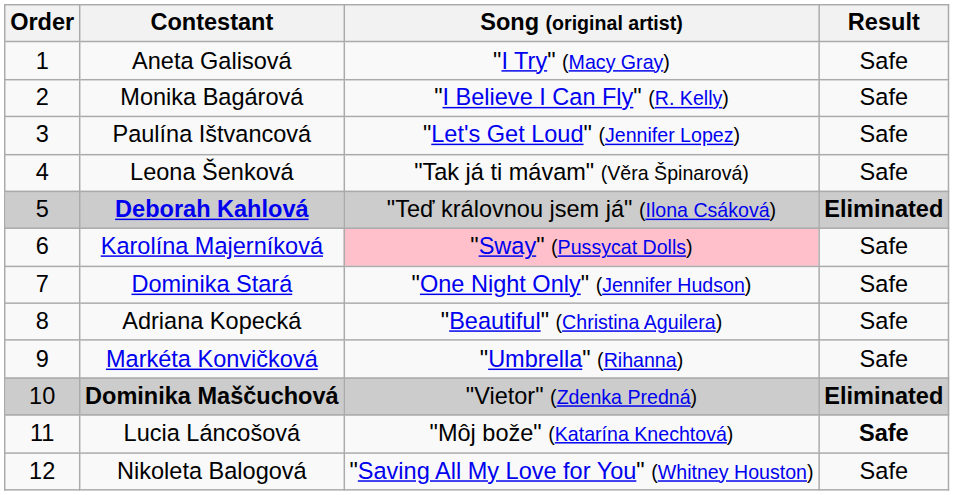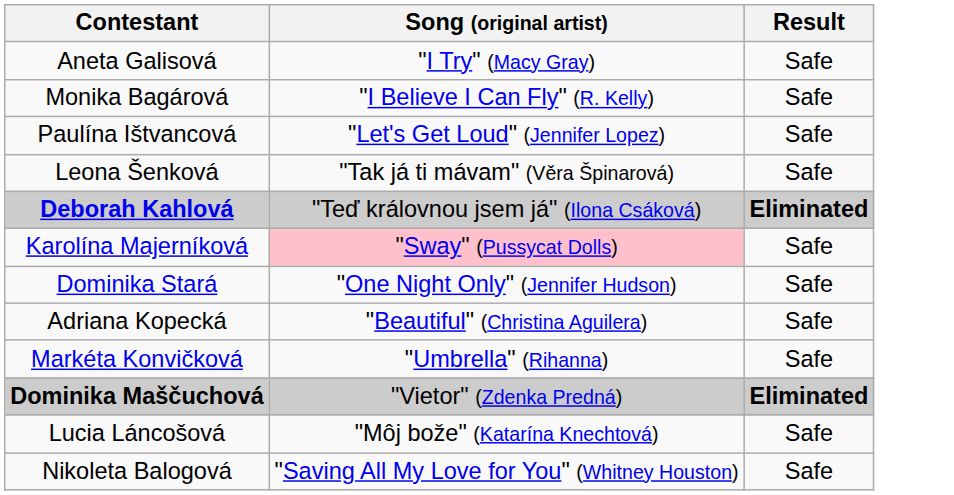 <table class="wikitable plainrowheaders" style="text-align:center;">
 <tr>
-<th scope="col">Order</th>
 <th scope="col">Contestant</th>
 <th scope="col">Song <small>(original artist)</small></th>
 <th scope="col">Result</th>
 </tr>
 <tr>
-<td>1</td>
 <td>Aneta Galisová</td>
 <td>"<a href='#'>I Try</a>" <small>(<a href='#'>Macy Gray</a>)</small></td>
 <td>Safe</td>
 </tr>
 <tr>
-<td>2</td>
 <td>Monika Bagárová</td>
 <td>"<a href='#'>I Believe I Can Fly</a>" <small>(<a href='#'>R. Kelly</a>)</small></td>
 <td>Safe</td>
 </tr>
 <tr>
-<td>3</td>
 <td>Paulína Ištvancová</td>
 <td>"<a href='#'>Let's Get Loud</a>" <small>(<a href='#'>Jennifer Lopez</a>)</small></td>
 <td>Safe</td>
 </tr>
 <tr>
-<td>4</td>
 <td>Leona Šenková</td>
 <td>"Tak já ti mávam" <small>(Věra Špinarová)</small></td>
 <td>Safe</td>
 </tr>
 <tr style="background:#ccc;">
-<td>5</td>
 <td><strong><a href='#'>Deborah Kahlová</a></strong></td>
 <td>"Teď královnou jsem já" <small>(<a href='#'>Ilona Csáková</a>)</small></td>
 <td><strong>Eliminated</strong></td>
 </tr>
 <tr>
-<td>6</td>
 <td><a href='#'>Karolína Majerníková</a></td>
 <td style="background: pink;">"<a href='#'>Sway</a>" <small>(<a href='#'>Pussycat Dolls</a>)</small></td>
 <td>Safe</td>
 </tr>
 <tr>
-<td>7</td>
 <td><a href='#'>Dominika Stará</a></td>
 <td>"<a href='#'>One Night Only</a>" <small>(<a href='#'>Jennifer Hudson</a>)</small></td>
 <td>Safe</td>
 </tr>
 <tr>
-<td>8</td>
 <td>Adriana Kopecká</td>
 <td>"<a href='#'>Beautiful</a>" <small>(<a href='#'>Christina Aguilera</a>)</small></td>
 <td>Safe</td>
 </tr>
 <tr>
-<td>9</td>
 <td><a href='#'>Markéta Konvičková</a></td>
 <td>"<a href='#'>Umbrella</a>" <small>(<a href='#'>Rihanna</a>)</small></td>
 <td>Safe</td>
 </tr>
 <tr style="background:#ccc;">
-<td>10</td>
 <td><strong>Dominika Maščuchová</strong></td>
 <td>"Vietor" <small>(<a href='#'>Zdenka Predná</a>)</small></td>
 <td><strong>Eliminated</strong></td>
 </tr>
 <tr>
-<td>11</td>
 <td>Lucia Láncošová</td>
 <td>"Môj bože" <small>(<a href='#'>Katarína Knechtová</a>)</small></td>
-<td><strong>Safe</strong></td>
+<td>Safe</td>
 </tr>
 <tr>
-<td>12</td>
 <td>Nikoleta Balogová</td>
 <td>"<a href='#'>Saving All My Love for You</a>" <small>(<a href='#'>Whitney Houston</a>)</small></td>
 <td>Safe</td>
 </tr>
 </table>
